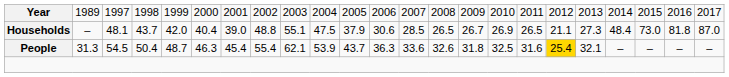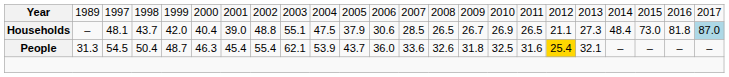 <table class="wikitable" style="text-align:center">
 <tr>
 <th>Year</th>
 <td>1989</td>
 <td>1997</td>
 <td>1998</td>
 <td>1999</td>
 <td>2000</td>
 <td>2001</td>
 <td>2002</td>
 <td>2003</td>
 <td>2004</td>
 <td>2005</td>
 <td>2006</td>
 <td>2007</td>
 <td>2008</td>
 <td>2009</td>
 <td>2010</td>
 <td>2011</td>
 <td>2012</td>
 <td>2013</td>
 <td>2014</td>
 <td>2015</td>
 <td>2016</td>
 <td>2017</td>
 </tr>
 <tr>
 <th>Households</th>
 <td>–</td>
 <td>48.1</td>
 <td>43.7</td>
 <td>42.0</td>
 <td>40.4</td>
 <td>39.0</td>
 <td>48.8</td>
 <td>55.1</td>
 <td>47.5</td>
 <td>37.9</td>
 <td>30.6</td>
 <td>28.5</td>
 <td>26.5</td>
 <td>26.7</td>
 <td>26.9</td>
 <td>26.5</td>
 <td>21.1</td>
 <td>27.3</td>
 <td>48.4</td>
 <td>73.0</td>
 <td>81.8</td>
-<td>87.0</td>
+<td style="background: lightblue;">87.0</td>
 </tr>
 <tr>
 <th>People</th>
 <td>31.3</td>
 <td>54.5</td>
 <td>50.4</td>
 <td>48.7</td>
 <td>46.3</td>
 <td>45.4</td>
 <td>55.4</td>
 <td>62.1</td>
 <td>53.9</td>
 <td>43.7</td>
-<td>36.3</td>
+<td>36.0</td>
 <td>33.6</td>
 <td>32.6</td>
 <td>31.8</td>
 <td>32.5</td>
 <td>31.6</td>
 <td style="background: gold;">25.4</td>
 <td>32.1</td>
 <td>–</td>
 <td>–</td>
 <td>–</td>
 <td>–</td>
 </tr>
 <tr>
 <td colspan=23 style="font-size:88%"><br></td>
 </tr>
 </table>
